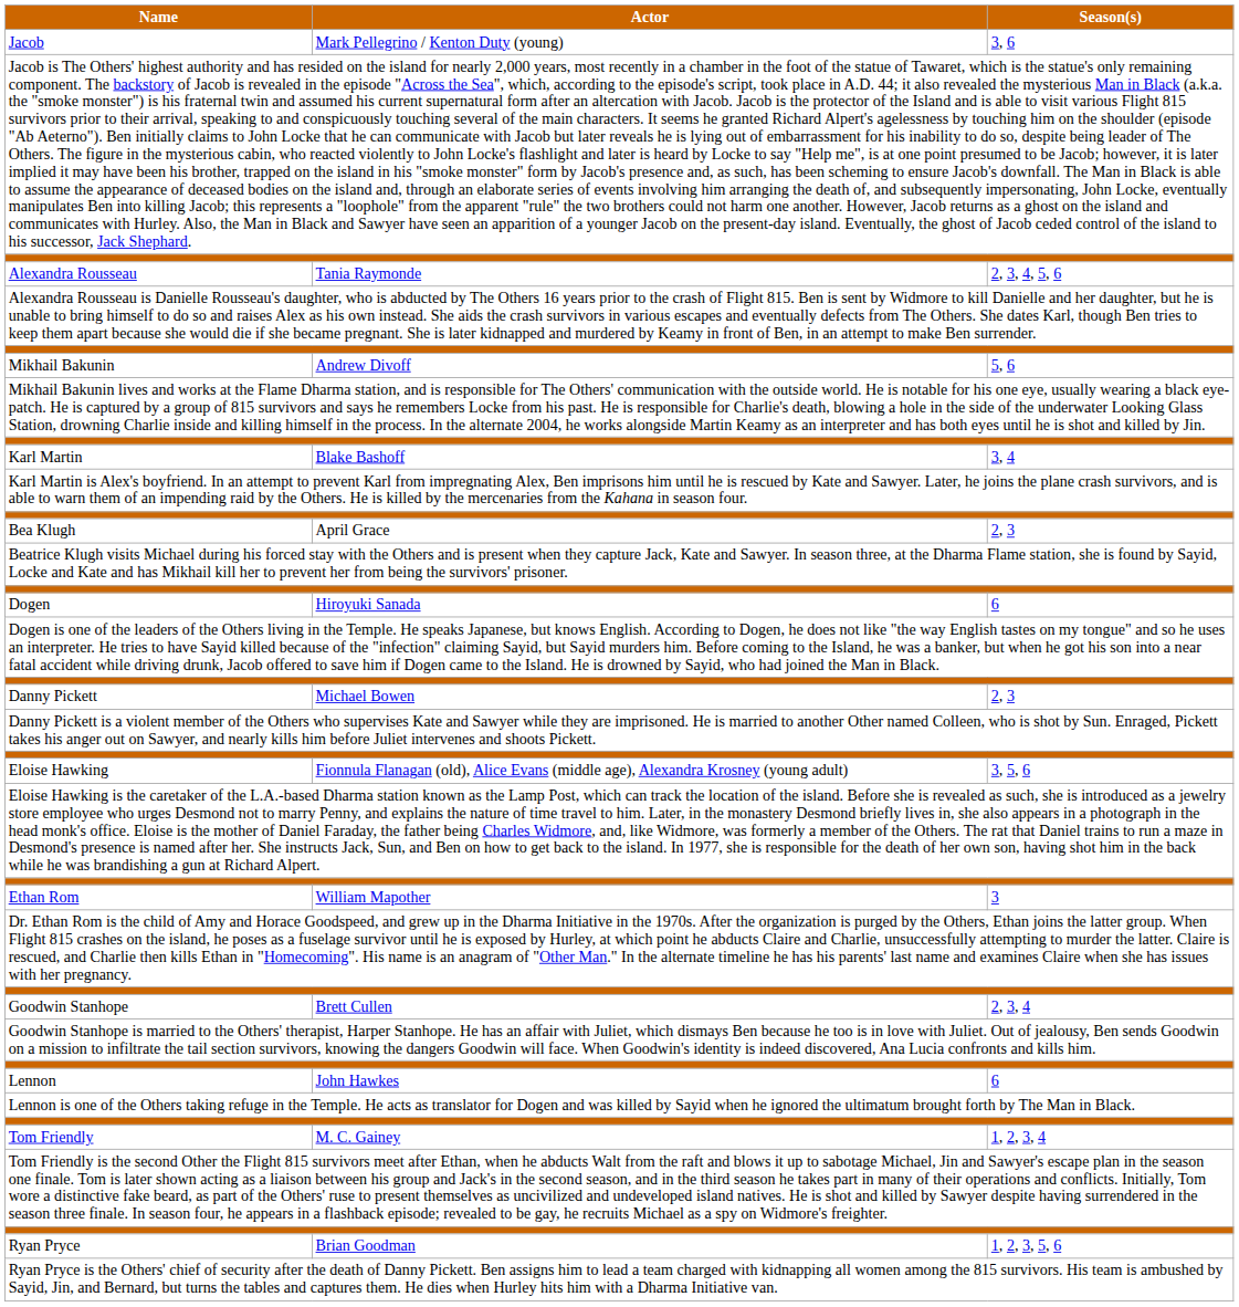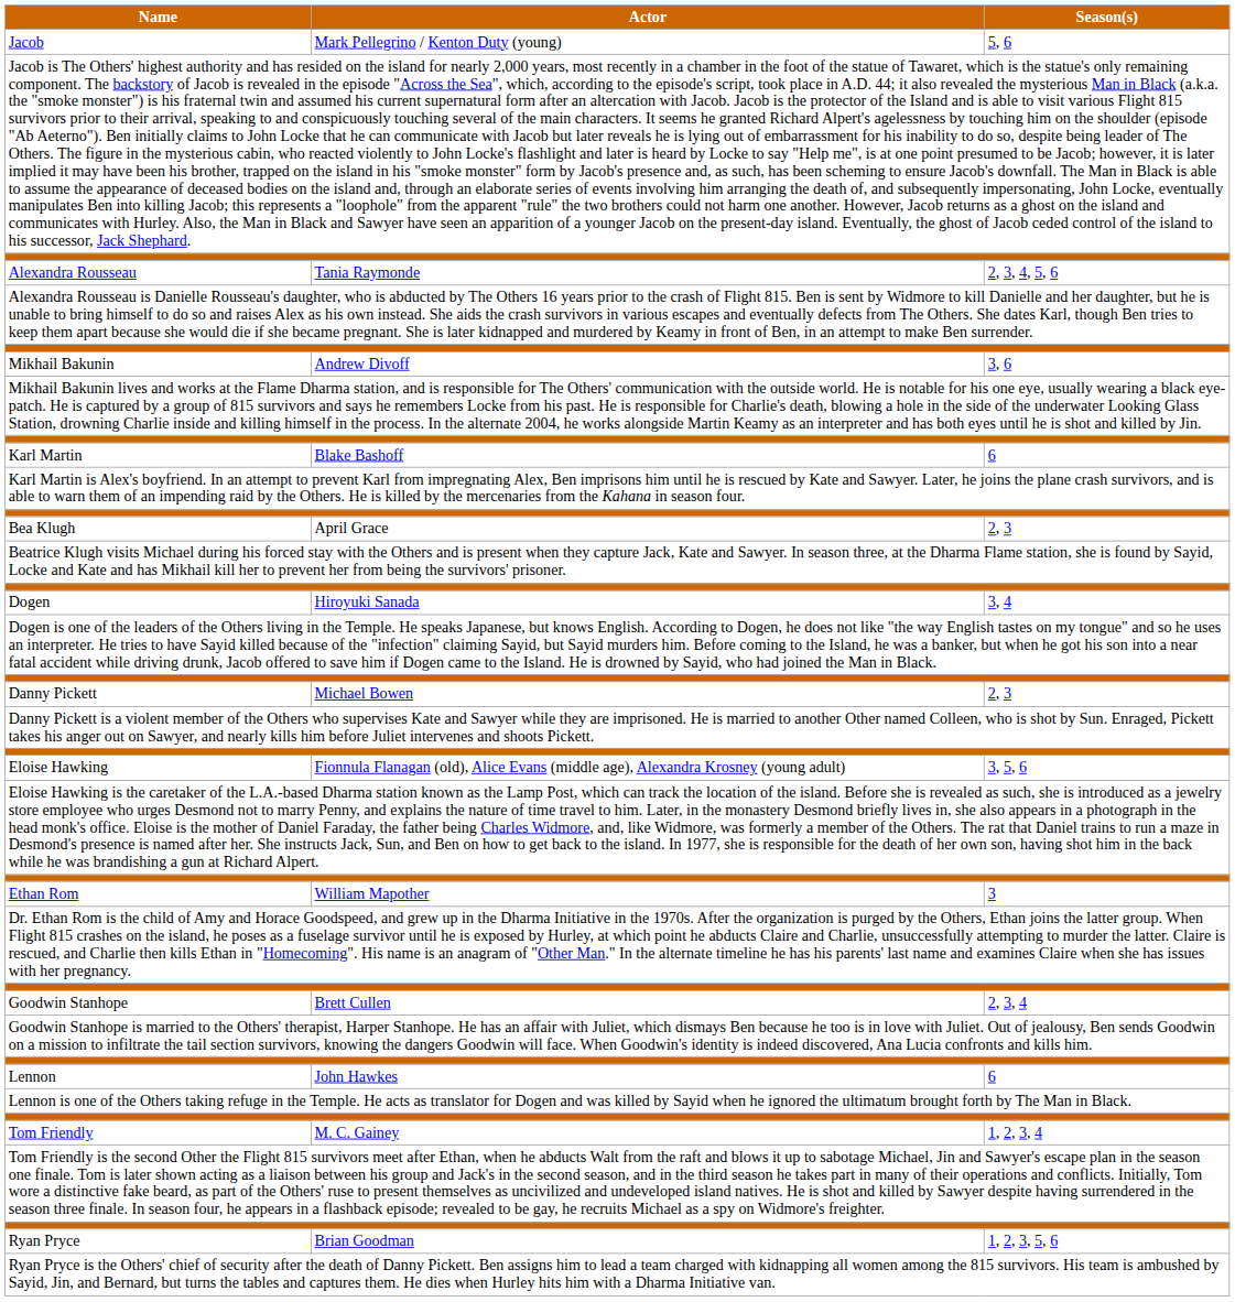 <table class="wikitable sortable" style="width:100%; margin-right:auto; background: #FFFFFF">
 <tr style="color:white">
 <th style="background-color:#CC6600; width:25%">Name</th>
 <th style="background-color:#CC6600; width:55%">Actor</th>
 <th style="background-color:#CC6600; width:20%">Season(s)</th>
 </tr>
 <tr>
 <td><a href='#'>Jacob</a></td>
 <td><a href='#'>Mark Pellegrino</a> / <a href='#'>Kenton Duty</a> (young)</td>
-<td><a href='#'>3</a>, <a href='#'>6</a></td>
+<td><a href='#'>5</a>, <a href='#'>6</a></td>
 </tr>
 <tr>
 <td colspan="5">Jacob is The Others' highest authority and has resided on the island for nearly 2,000 years, most recently in a chamber in the foot of the statue of Tawaret, which is the statue's only remaining component. The <a href='#'>backstory</a> of Jacob is revealed in the episode "<a href='#'>Across the Sea</a>", which, according to the episode's script, took place in A.D. 44; it also revealed the mysterious <a href='#'>Man in Black</a> (a.k.a. the "smoke monster") is his fraternal twin and assumed his current supernatural form after an altercation with Jacob. Jacob is the protector of the Island and is able to visit various Flight 815 survivors prior to their arrival, speaking to and conspicuously touching several of the main characters. It seems he granted Richard Alpert's agelessness by touching him on the shoulder (episode "Ab Aeterno"). Ben initially claims to John Locke that he can communicate with Jacob but later reveals he is lying out of embarrassment for his inability to do so, despite being leader of The Others.  The figure in the mysterious cabin, who reacted violently to John Locke's flashlight and later is heard by Locke to say "Help me", is at one point presumed to be Jacob; however, it is later implied it may have been his brother, trapped on the island in his "smoke monster" form by Jacob's presence and, as such, has been scheming to ensure Jacob's downfall. The Man in Black is able to assume the appearance of deceased bodies on the island and, through an elaborate series of events involving him arranging the death of, and subsequently impersonating, John Locke, eventually manipulates Ben into killing Jacob; this represents a "loophole" from the apparent "rule" the two brothers could not harm one another. However, Jacob returns as a ghost on the island and communicates with Hurley. Also, the Man in Black and Sawyer have seen an apparition of a younger Jacob on the present-day island.  Eventually, the ghost of Jacob ceded control of the island to his successor, <a href='#'>Jack Shephard</a>.</td>
 </tr>
 <tr>
 <td colspan="5" bgcolor="#CC6600"></td>
 </tr>
 <tr>
 <td><a href='#'>Alexandra Rousseau</a></td>
 <td><a href='#'>Tania Raymonde</a></td>
 <td><a href='#'>2</a>, <a href='#'>3</a>, <a href='#'>4</a>, <a href='#'>5</a>, <a href='#'>6</a></td>
 </tr>
 <tr>
 <td colspan="5">Alexandra Rousseau is Danielle Rousseau's daughter, who is abducted by The Others 16 years prior to the crash of Flight 815. Ben is sent by Widmore to kill Danielle and her daughter, but he is unable to bring himself to do so and raises Alex as his own instead. She aids the crash survivors in various escapes and eventually defects from The Others. She dates Karl, though Ben tries to keep them apart because she would die if she became pregnant. She is later kidnapped and murdered by Keamy in front of Ben, in an attempt to make Ben surrender.</td>
 </tr>
 <tr>
 <td colspan="5" bgcolor="#CC6600"></td>
 </tr>
 <tr>
 <td>Mikhail Bakunin </td>
 <td><a href='#'>Andrew Divoff</a></td>
-<td><a href='#'>5</a>, <a href='#'>6</a></td>
+<td><a href='#'>3</a>, <a href='#'>6</a></td>
 </tr>
 <tr>
 <td colspan="5">Mikhail Bakunin lives and works at the Flame Dharma station, and is responsible for The Others' communication with the outside world. He is notable for his one eye, usually wearing a black eye-patch. He is captured by a group of 815 survivors and says he remembers Locke from his past. He is responsible for Charlie's death, blowing a hole in the side of the underwater Looking Glass Station, drowning Charlie inside and killing himself in the process. In the alternate 2004, he works alongside Martin Keamy as an interpreter and has both eyes until he is shot and killed by Jin.</td>
 </tr>
 <tr>
 <td colspan="5" bgcolor="#CC6600"></td>
 </tr>
 <tr>
 <td>Karl Martin </td>
 <td><a href='#'>Blake Bashoff</a></td>
-<td><a href='#'>3</a>, <a href='#'>4</a></td>
+<td><a href='#'>6</a></td>
 </tr>
 <tr>
 <td colspan="5">Karl Martin is Alex's boyfriend. In an attempt to prevent Karl from impregnating Alex, Ben imprisons him until he is rescued by Kate and Sawyer. Later, he joins the plane crash survivors, and is able to warn them of an impending raid by the Others. He is killed by the mercenaries from the <em>Kahana</em> in season four.</td>
 </tr>
 <tr>
 <td colspan="5" bgcolor="#CC6600"></td>
 </tr>
 <tr>
 <td>Bea Klugh </td>
 <td>April Grace</td>
 <td><a href='#'>2</a>, <a href='#'>3</a></td>
 </tr>
 <tr>
 <td colspan="5">Beatrice Klugh visits Michael during his forced stay with the Others and is present when they capture Jack, Kate and Sawyer. In season three, at the Dharma Flame station, she is found by Sayid, Locke and Kate and has Mikhail kill her to prevent her from being the survivors' prisoner.</td>
 </tr>
 <tr>
 <td colspan="5" bgcolor="#CC6600"></td>
 </tr>
 <tr>
 <td>Dogen </td>
 <td><a href='#'>Hiroyuki Sanada</a></td>
-<td><a href='#'>6</a></td>
+<td><a href='#'>3</a>, <a href='#'>4</a></td>
 </tr>
 <tr>
 <td colspan="5">Dogen is one of the leaders of the Others living in the Temple. He speaks Japanese, but knows English. According to Dogen, he does not like "the way English tastes on my tongue" and so he uses an interpreter. He tries to have Sayid killed because of the "infection"  claiming Sayid, but Sayid murders him. Before coming to the Island, he was a banker, but when he got his son into a near fatal accident while driving drunk, Jacob offered to save him if Dogen came to the Island. He is drowned by Sayid, who had joined the Man in Black.</td>
 </tr>
 <tr>
 <td colspan="5" bgcolor="#CC6600"></td>
 </tr>
 <tr>
 <td>Danny Pickett </td>
 <td><a href='#'>Michael Bowen</a></td>
 <td><a href='#'>2</a>, <a href='#'>3</a></td>
 </tr>
 <tr>
 <td colspan="5">Danny Pickett is a violent member of the Others who supervises Kate and Sawyer while they are imprisoned. He is married to another Other named Colleen, who is shot by Sun. Enraged, Pickett takes his anger out on Sawyer, and nearly kills him before Juliet intervenes and shoots Pickett.</td>
 </tr>
 <tr>
 <td colspan="5" bgcolor="#CC6600"></td>
 </tr>
 <tr>
 <td>Eloise Hawking </td>
 <td><a href='#'>Fionnula Flanagan</a> (old), <a href='#'>Alice Evans</a> (middle age), <a href='#'>Alexandra Krosney</a> (young adult)</td>
 <td><a href='#'>3</a>, <a href='#'>5</a>, <a href='#'>6</a></td>
 </tr>
 <tr>
 <td colspan="5">Eloise Hawking is the caretaker of the L.A.-based Dharma station known as the Lamp Post, which can track the location of the island. Before she is revealed as such, she is introduced as a jewelry store employee who urges Desmond not to marry Penny, and explains the nature of time travel to him. Later, in the monastery Desmond briefly lives in, she also appears in a photograph in the head monk's office. Eloise is the mother of Daniel Faraday, the father being <a href='#'>Charles Widmore</a>, and, like Widmore, was formerly a member of the Others. The rat that Daniel trains to run a maze in Desmond's presence is named after her. She instructs Jack, Sun, and Ben on how to get back to the island. In 1977, she is responsible for the death of her own son, having shot him in the back while he was brandishing a gun at Richard Alpert.</td>
 </tr>
 <tr>
 <td colspan="5" bgcolor="#CC6600"></td>
 </tr>
 <tr>
 <td><a href='#'>Ethan Rom</a></td>
 <td><a href='#'>William Mapother</a></td>
 <td><a href='#'>3</a></td>
 </tr>
 <tr>
 <td colspan="5">Dr. Ethan Rom is the child of Amy and Horace Goodspeed, and grew up in the Dharma Initiative in the 1970s. After the organization is purged by the Others, Ethan joins the latter group. When Flight 815 crashes on the island, he poses as a fuselage survivor until he is exposed by Hurley, at which point he abducts Claire and Charlie, unsuccessfully attempting to murder the latter. Claire is rescued, and Charlie then kills Ethan in "<a href='#'>Homecoming</a>". His name is an anagram of "<a href='#'>Other Man</a>."  In the alternate timeline he has his parents' last name and examines Claire when she has issues with her pregnancy.</td>
 </tr>
 <tr>
 <td colspan="5" bgcolor="#CC6600"></td>
 </tr>
 <tr>
 <td>Goodwin Stanhope </td>
 <td><a href='#'>Brett Cullen</a></td>
 <td><a href='#'>2</a>, <a href='#'>3</a>, <a href='#'>4</a></td>
 </tr>
 <tr>
 <td colspan="5">Goodwin Stanhope is married to the Others' therapist, Harper Stanhope. He has an affair with Juliet, which dismays Ben because he too is in love with Juliet. Out of jealousy, Ben sends Goodwin on a mission to infiltrate the tail section survivors, knowing the dangers Goodwin will face. When Goodwin's identity is indeed discovered, Ana Lucia confronts and kills him.</td>
 </tr>
 <tr>
 <td colspan="5" bgcolor="#CC6600"></td>
 </tr>
 <tr>
 <td>Lennon </td>
 <td><a href='#'>John Hawkes</a></td>
 <td><a href='#'>6</a></td>
 </tr>
 <tr>
 <td colspan="5">Lennon is one of the Others taking refuge in the Temple. He acts as translator for Dogen and was killed by Sayid when he ignored the ultimatum brought forth by The Man in Black.</td>
 </tr>
 <tr>
 <td colspan="5" bgcolor="#CC6600"></td>
 </tr>
 <tr>
 <td><a href='#'>Tom Friendly</a></td>
 <td><a href='#'>M. C. Gainey</a></td>
 <td><a href='#'>1</a>, <a href='#'>2</a>, <a href='#'>3</a>, <a href='#'>4</a></td>
 </tr>
 <tr>
 <td colspan="5">Tom Friendly is the second Other the Flight 815 survivors meet after Ethan, when he abducts Walt from the raft and blows it up to sabotage Michael, Jin and Sawyer's escape plan in the season one finale. Tom is later shown acting as a liaison between his group and Jack's in the second season, and in the third season he takes part in many of their operations and conflicts. Initially, Tom wore a distinctive fake beard, as part of the Others' ruse to present themselves as uncivilized and undeveloped island natives. He is shot and killed by Sawyer despite having surrendered in the season three finale. In season four, he appears in a flashback episode; revealed to be gay, he recruits Michael as a spy on Widmore's freighter.</td>
 </tr>
 <tr>
 <td colspan="5" bgcolor="#CC6600"></td>
 </tr>
 <tr>
 <td>Ryan Pryce </td>
 <td><a href='#'>Brian Goodman</a></td>
 <td><a href='#'>1</a>, <a href='#'>2</a>, <a href='#'>3</a>, <a href='#'>5</a>, <a href='#'>6</a></td>
 </tr>
 <tr>
 <td colspan="5">Ryan Pryce is the Others' chief of security after the death of Danny Pickett.  Ben assigns him to lead a team charged with kidnapping all women among the 815 survivors.  His team is ambushed by Sayid, Jin, and Bernard, but turns the tables and captures them.  He dies when Hurley hits him with a Dharma Initiative van.</td>
 </tr>
 </table>
